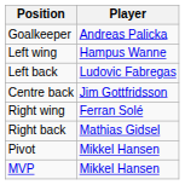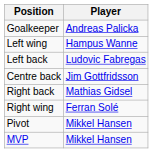 <table class="wikitable">
 <tr>
 <th>Position</th>
 <th>Player</th>
 </tr>
 <tr>
 <td>Goalkeeper</td>
 <td> <a href='#'>Andreas Palicka</a></td>
 </tr>
 <tr>
 <td>Left wing</td>
 <td> <a href='#'>Hampus Wanne</a></td>
 </tr>
 <tr>
 <td>Left back</td>
 <td> <a href='#'>Ludovic Fabregas</a></td>
 </tr>
 <tr>
 <td>Centre back</td>
 <td> <a href='#'>Jim Gottfridsson</a></td>
 </tr>
 <tr>
+<td>Right back</td>
+<td> <a href='#'>Mathias Gidsel</a></td>
+</tr>
+<tr>
 <td>Right wing</td>
 <td> <a href='#'>Ferran Solé</a></td>
-</tr>
-<tr>
-<td>Right back</td>
-<td> <a href='#'>Mathias Gidsel</a></td>
 </tr>
 <tr>
 <td>Pivot</td>
 <td> <a href='#'>Mikkel Hansen</a></td>
 </tr>
 <tr>
 <td><a href='#'>MVP</a></td>
 <td> <a href='#'>Mikkel Hansen</a></td>
 </tr>
 </table>
